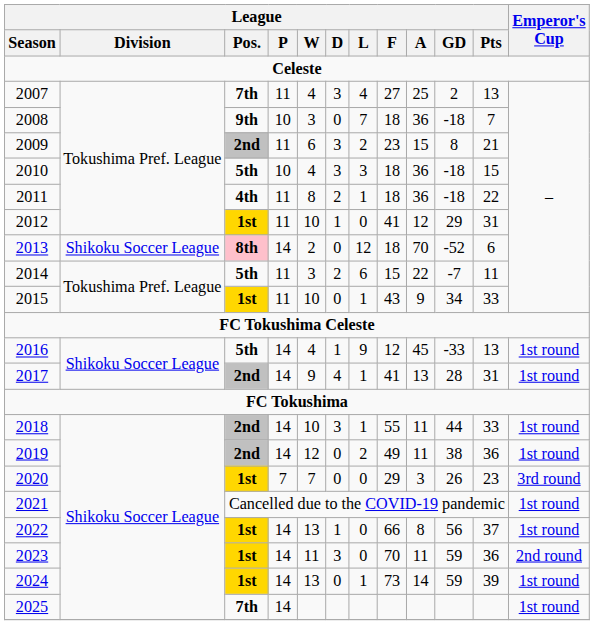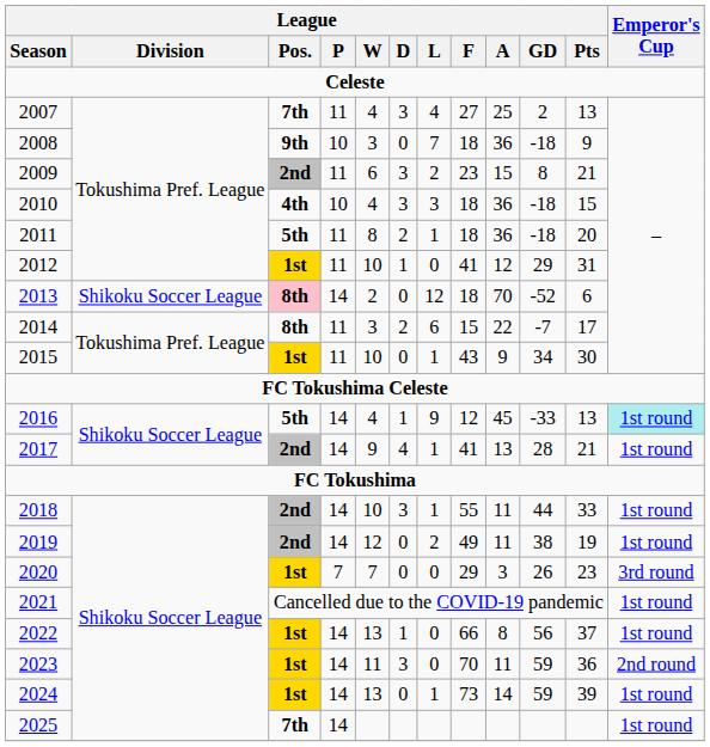 <table class="wikitable" style="text-align:center;">
 <tr>
 <th colspan="11"><strong>League</strong></th>
 <th rowspan="2"><a href='#'>Emperor's<br>Cup</a></th>
 </tr>
 <tr>
 <th>Season</th>
 <th>Division</th>
 <th>Pos.</th>
 <th>P</th>
 <th>W</th>
 <th>D</th>
 <th>L</th>
 <th>F</th>
 <th>A</th>
 <th>GD</th>
 <th>Pts</th>
 </tr>
 <tr>
 <td colspan="12"><strong>Celeste</strong></td>
 </tr>
 <tr>
 <td>2007</td>
 <td rowspan="6">Tokushima Pref. League</td>
 <td><strong>7th</strong></td>
 <td>11</td>
 <td>4</td>
 <td>3</td>
 <td>4</td>
 <td>27</td>
 <td>25</td>
 <td>2</td>
 <td>13</td>
 <td rowspan="9">–</td>
 </tr>
 <tr>
 <td>2008</td>
 <td><strong>9th</strong></td>
 <td>10</td>
 <td>3</td>
 <td>0</td>
 <td>7</td>
 <td>18</td>
 <td>36</td>
 <td>-18</td>
-<td>7</td>
+<td>9</td>
 </tr>
 <tr>
 <td>2009</td>
 <td bgcolor=silver><strong>2nd</strong></td>
 <td>11</td>
 <td>6</td>
 <td>3</td>
 <td>2</td>
 <td>23</td>
 <td>15</td>
 <td>8</td>
 <td>21</td>
 </tr>
 <tr>
 <td>2010</td>
-<td><strong>5th</strong></td>
+<td><strong>4th</strong></td>
 <td>10</td>
 <td>4</td>
 <td>3</td>
 <td>3</td>
 <td>18</td>
 <td>36</td>
 <td>-18</td>
 <td>15</td>
 </tr>
 <tr>
 <td>2011</td>
-<td><strong>4th</strong></td>
+<td><strong>5th</strong></td>
 <td>11</td>
 <td>8</td>
 <td>2</td>
 <td>1</td>
 <td>18</td>
 <td>36</td>
 <td>-18</td>
-<td>22</td>
+<td>20</td>
 </tr>
 <tr>
 <td>2012</td>
 <td bgcolor=gold><strong>1st</strong></td>
 <td>11</td>
 <td>10</td>
 <td>1</td>
 <td>0</td>
 <td>41</td>
 <td>12</td>
 <td>29</td>
 <td>31</td>
 </tr>
 <tr>
 <td><a href='#'>2013</a></td>
 <td><a href='#'>Shikoku Soccer League</a></td>
 <td bgcolor=pink><strong>8th</strong></td>
 <td>14</td>
 <td>2</td>
 <td>0</td>
 <td>12</td>
 <td>18</td>
 <td>70</td>
 <td>-52</td>
 <td>6</td>
 </tr>
 <tr>
 <td>2014</td>
 <td rowspan="2">Tokushima Pref. League</td>
-<td><strong>5th</strong></td>
+<td><strong>8th</strong></td>
 <td>11</td>
 <td>3</td>
 <td>2</td>
 <td>6</td>
 <td>15</td>
 <td>22</td>
 <td>-7</td>
-<td>11</td>
+<td>17</td>
 </tr>
 <tr>
 <td>2015</td>
 <td bgcolor=gold><strong>1st</strong></td>
 <td>11</td>
 <td>10</td>
 <td>0</td>
 <td>1</td>
 <td>43</td>
 <td>9</td>
 <td>34</td>
-<td>33</td>
+<td>30</td>
 </tr>
 <tr>
 <td colspan="12"><strong>FC Tokushima Celeste</strong></td>
 </tr>
 <tr>
 <td><a href='#'>2016</a></td>
 <td rowspan="2"><a href='#'>Shikoku Soccer League</a></td>
 <td><strong>5th</strong></td>
 <td>14</td>
 <td>4</td>
 <td>1</td>
 <td>9</td>
 <td>12</td>
 <td>45</td>
 <td>-33</td>
 <td>13</td>
-<td><a href='#'>1st round</a></td>
+<td style="background: paleturquoise;"><a href='#'>1st round</a></td>
 </tr>
 <tr>
 <td><a href='#'>2017</a></td>
 <td bgcolor=silver><strong>2nd</strong></td>
 <td>14</td>
 <td>9</td>
 <td>4</td>
 <td>1</td>
 <td>41</td>
 <td>13</td>
 <td>28</td>
-<td>31</td>
+<td>21</td>
 <td><a href='#'>1st round</a></td>
 </tr>
 <tr>
 <td colspan="12"><strong>FC Tokushima</strong></td>
 </tr>
 <tr>
 <td><a href='#'>2018</a></td>
 <td rowspan="8"><a href='#'>Shikoku Soccer League</a></td>
 <td bgcolor="silver"><strong>2nd</strong></td>
 <td>14</td>
 <td>10</td>
 <td>3</td>
 <td>1</td>
 <td>55</td>
 <td>11</td>
 <td>44</td>
 <td>33</td>
 <td><a href='#'>1st round</a></td>
 </tr>
 <tr>
 <td><a href='#'>2019</a></td>
 <td bgcolor=silver><strong>2nd</strong></td>
 <td>14</td>
 <td>12</td>
 <td>0</td>
 <td>2</td>
 <td>49</td>
 <td>11</td>
 <td>38</td>
-<td>36</td>
+<td>19</td>
 <td><a href='#'>1st round</a></td>
 </tr>
 <tr>
 <td><a href='#'>2020</a></td>
 <td bgcolor=gold><strong>1st</strong></td>
 <td>7</td>
 <td>7</td>
 <td>0</td>
 <td>0</td>
 <td>29</td>
 <td>3</td>
 <td>26</td>
 <td>23</td>
 <td><a href='#'>3rd round</a></td>
 </tr>
 <tr>
 <td><a href='#'>2021</a></td>
 <td colspan="9">Cancelled due to the <a href='#'>COVID-19</a> pandemic</td>
 <td><a href='#'>1st round</a></td>
 </tr>
 <tr>
 <td><a href='#'>2022</a></td>
 <td bgcolor=gold><strong>1st</strong></td>
 <td>14</td>
 <td>13</td>
 <td>1</td>
 <td>0</td>
 <td>66</td>
 <td>8</td>
 <td>56</td>
 <td>37</td>
 <td><a href='#'>1st round</a></td>
 </tr>
 <tr>
 <td><a href='#'>2023</a></td>
 <td bgcolor=gold><strong>1st</strong></td>
 <td>14</td>
 <td>11</td>
 <td>3</td>
 <td>0</td>
 <td>70</td>
 <td>11</td>
 <td>59</td>
 <td>36</td>
 <td><a href='#'>2nd round</a></td>
 </tr>
 <tr>
 <td><a href='#'>2024</a></td>
 <td bgcolor=gold><strong>1st</strong></td>
 <td>14</td>
 <td>13</td>
 <td>0</td>
 <td>1</td>
 <td>73</td>
 <td>14</td>
 <td>59</td>
 <td>39</td>
 <td><a href='#'>1st round</a></td>
 </tr>
 <tr>
 <td><a href='#'>2025</a></td>
 <td><strong>7th</strong></td>
 <td>14</td>
 <td></td>
 <td></td>
 <td></td>
 <td></td>
 <td></td>
 <td></td>
 <td></td>
 <td><a href='#'>1st round</a></td>
 </tr>
 <tr>
 </tr>
 </table>
